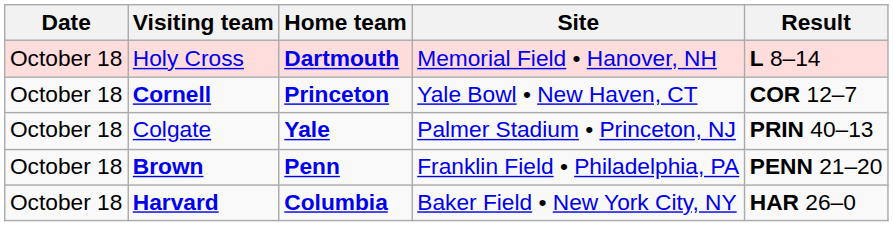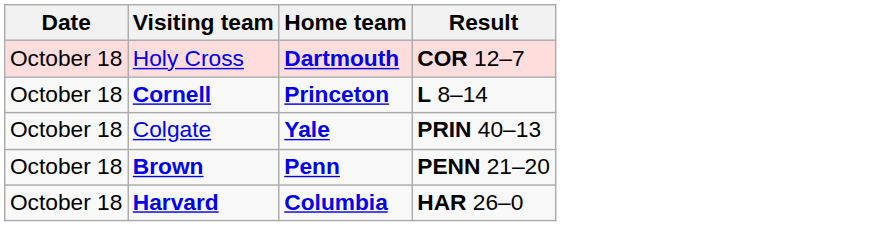 <table class="wikitable">
 <tr>
 <th>Date</th>
 <th>Visiting team</th>
 <th>Home team</th>
-<th>Site</th>
 <th>Result</th>
 </tr>
 <tr style="background:#FFDDDD;">
 <td>October 18</td>
 <td><a href='#'>Holy Cross</a></td>
 <td><strong><a href='#'>Dartmouth</a></strong></td>
-<td><a href='#'>Memorial Field</a> • <a href='#'>Hanover, NH</a></td>
-<td><strong>L</strong> 8–14</td>
+<td><strong>COR</strong> 12–7</td>
 </tr>
 <tr>
 <td>October 18</td>
 <td><strong><a href='#'>Cornell</a></strong></td>
 <td><strong><a href='#'>Princeton</a></strong></td>
-<td><a href='#'>Yale Bowl</a> • <a href='#'>New Haven, CT</a></td>
-<td><strong>COR</strong> 12–7</td>
+<td><strong>L</strong> 8–14</td>
 </tr>
 <tr>
 <td>October 18</td>
 <td><a href='#'>Colgate</a></td>
 <td><strong><a href='#'>Yale</a></strong></td>
-<td><a href='#'>Palmer Stadium</a> • <a href='#'>Princeton, NJ</a></td>
 <td><strong>PRIN</strong> 40–13</td>
 </tr>
 <tr>
 <td>October 18</td>
 <td><strong><a href='#'>Brown</a></strong></td>
 <td><strong><a href='#'>Penn</a></strong></td>
-<td><a href='#'>Franklin Field</a> • <a href='#'>Philadelphia, PA</a></td>
 <td><strong>PENN</strong> 21–20</td>
 </tr>
 <tr>
 <td>October 18</td>
 <td><strong><a href='#'>Harvard</a></strong></td>
 <td><strong><a href='#'>Columbia</a></strong></td>
-<td><a href='#'>Baker Field</a> • <a href='#'>New York City, NY</a></td>
 <td><strong>HAR</strong> 26–0</td>
 </tr>
 </table>
